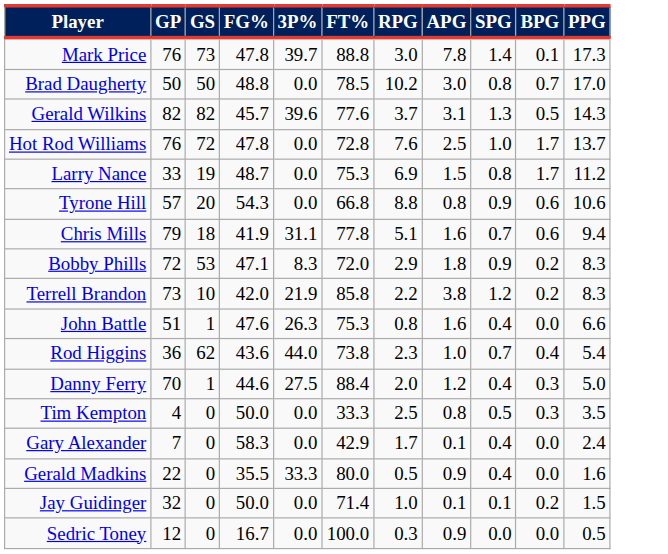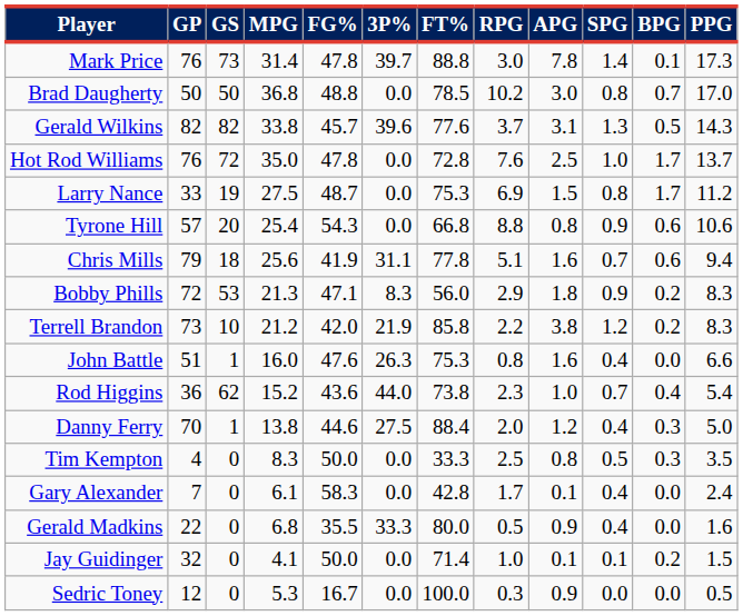 <table class="wikitable sortable" style="text-align:right;">
 <tr>
 <th style="background:#00205B; color:#FFFFFF; border-top:#E03C31 3px solid; border-bottom:#E03C31 3px solid;">Player</th>
 <th style="background:#00205B; color:#FFFFFF; border-top:#E03C31 3px solid; border-bottom:#E03C31 3px solid;">GP</th>
 <th style="background:#00205B; color:#FFFFFF; border-top:#E03C31 3px solid; border-bottom:#E03C31 3px solid;">GS</th>
+<th style="background:#00205B; color:#FFFFFF; border-top:#E03C31 3px solid; border-bottom:#E03C31 3px solid;">MPG</th>
 <th style="background:#00205B; color:#FFFFFF; border-top:#E03C31 3px solid; border-bottom:#E03C31 3px solid;">FG%</th>
 <th style="background:#00205B; color:#FFFFFF; border-top:#E03C31 3px solid; border-bottom:#E03C31 3px solid;">3P%</th>
 <th style="background:#00205B; color:#FFFFFF; border-top:#E03C31 3px solid; border-bottom:#E03C31 3px solid;">FT%</th>
 <th style="background:#00205B; color:#FFFFFF; border-top:#E03C31 3px solid; border-bottom:#E03C31 3px solid;">RPG</th>
 <th style="background:#00205B; color:#FFFFFF; border-top:#E03C31 3px solid; border-bottom:#E03C31 3px solid;">APG</th>
 <th style="background:#00205B; color:#FFFFFF; border-top:#E03C31 3px solid; border-bottom:#E03C31 3px solid;">SPG</th>
 <th style="background:#00205B; color:#FFFFFF; border-top:#E03C31 3px solid; border-bottom:#E03C31 3px solid;">BPG</th>
 <th style="background:#00205B; color:#FFFFFF; border-top:#E03C31 3px solid; border-bottom:#E03C31 3px solid;">PPG</th>
 </tr>
 <tr>
 <td><a href='#'>Mark Price</a></td>
 <td>76</td>
 <td>73</td>
+<td>31.4</td>
 <td>47.8</td>
 <td>39.7</td>
 <td>88.8</td>
 <td>3.0</td>
 <td>7.8</td>
 <td>1.4</td>
 <td>0.1</td>
 <td>17.3</td>
 </tr>
 <tr>
 <td><a href='#'>Brad Daugherty</a></td>
 <td>50</td>
 <td>50</td>
+<td>36.8</td>
 <td>48.8</td>
 <td>0.0</td>
 <td>78.5</td>
 <td>10.2</td>
 <td>3.0</td>
 <td>0.8</td>
 <td>0.7</td>
 <td>17.0</td>
 </tr>
 <tr>
 <td><a href='#'>Gerald Wilkins</a></td>
 <td>82</td>
 <td>82</td>
+<td>33.8</td>
 <td>45.7</td>
 <td>39.6</td>
 <td>77.6</td>
 <td>3.7</td>
 <td>3.1</td>
 <td>1.3</td>
 <td>0.5</td>
 <td>14.3</td>
 </tr>
 <tr>
 <td><a href='#'>Hot Rod Williams</a></td>
 <td>76</td>
 <td>72</td>
+<td>35.0</td>
 <td>47.8</td>
 <td>0.0</td>
 <td>72.8</td>
 <td>7.6</td>
 <td>2.5</td>
 <td>1.0</td>
 <td>1.7</td>
 <td>13.7</td>
 </tr>
 <tr>
 <td><a href='#'>Larry Nance</a></td>
 <td>33</td>
 <td>19</td>
+<td>27.5</td>
 <td>48.7</td>
 <td>0.0</td>
 <td>75.3</td>
 <td>6.9</td>
 <td>1.5</td>
 <td>0.8</td>
 <td>1.7</td>
 <td>11.2</td>
 </tr>
 <tr>
 <td><a href='#'>Tyrone Hill</a></td>
 <td>57</td>
 <td>20</td>
+<td>25.4</td>
 <td>54.3</td>
 <td>0.0</td>
 <td>66.8</td>
 <td>8.8</td>
 <td>0.8</td>
 <td>0.9</td>
 <td>0.6</td>
 <td>10.6</td>
 </tr>
 <tr>
 <td><a href='#'>Chris Mills</a></td>
 <td>79</td>
 <td>18</td>
+<td>25.6</td>
 <td>41.9</td>
 <td>31.1</td>
 <td>77.8</td>
 <td>5.1</td>
 <td>1.6</td>
 <td>0.7</td>
 <td>0.6</td>
 <td>9.4</td>
 </tr>
 <tr>
 <td><a href='#'>Bobby Phills</a></td>
 <td>72</td>
 <td>53</td>
+<td>21.3</td>
 <td>47.1</td>
 <td>8.3</td>
-<td>72.0</td>
+<td>56.0</td>
 <td>2.9</td>
 <td>1.8</td>
 <td>0.9</td>
 <td>0.2</td>
 <td>8.3</td>
 </tr>
 <tr>
 <td><a href='#'>Terrell Brandon</a></td>
 <td>73</td>
 <td>10</td>
+<td>21.2</td>
 <td>42.0</td>
 <td>21.9</td>
 <td>85.8</td>
 <td>2.2</td>
 <td>3.8</td>
 <td>1.2</td>
 <td>0.2</td>
 <td>8.3</td>
 </tr>
 <tr>
 <td><a href='#'>John Battle</a></td>
 <td>51</td>
 <td>1</td>
+<td>16.0</td>
 <td>47.6</td>
 <td>26.3</td>
 <td>75.3</td>
 <td>0.8</td>
 <td>1.6</td>
 <td>0.4</td>
 <td>0.0</td>
 <td>6.6</td>
 </tr>
 <tr>
 <td><a href='#'>Rod Higgins</a></td>
 <td>36</td>
 <td>62</td>
+<td>15.2</td>
 <td>43.6</td>
 <td>44.0</td>
 <td>73.8</td>
 <td>2.3</td>
 <td>1.0</td>
 <td>0.7</td>
 <td>0.4</td>
 <td>5.4</td>
 </tr>
 <tr>
 <td><a href='#'>Danny Ferry</a></td>
 <td>70</td>
 <td>1</td>
+<td>13.8</td>
 <td>44.6</td>
 <td>27.5</td>
 <td>88.4</td>
 <td>2.0</td>
 <td>1.2</td>
 <td>0.4</td>
 <td>0.3</td>
 <td>5.0</td>
 </tr>
 <tr>
 <td><a href='#'>Tim Kempton</a></td>
 <td>4</td>
 <td>0</td>
+<td>8.3</td>
 <td>50.0</td>
 <td>0.0</td>
 <td>33.3</td>
 <td>2.5</td>
 <td>0.8</td>
 <td>0.5</td>
 <td>0.3</td>
 <td>3.5</td>
 </tr>
 <tr>
 <td><a href='#'>Gary Alexander</a></td>
 <td>7</td>
 <td>0</td>
+<td>6.1</td>
 <td>58.3</td>
 <td>0.0</td>
-<td>42.9</td>
+<td>42.8</td>
 <td>1.7</td>
 <td>0.1</td>
 <td>0.4</td>
 <td>0.0</td>
 <td>2.4</td>
 </tr>
 <tr>
 <td><a href='#'>Gerald Madkins</a></td>
 <td>22</td>
 <td>0</td>
+<td>6.8</td>
 <td>35.5</td>
 <td>33.3</td>
 <td>80.0</td>
 <td>0.5</td>
 <td>0.9</td>
 <td>0.4</td>
 <td>0.0</td>
 <td>1.6</td>
 </tr>
 <tr>
 <td><a href='#'>Jay Guidinger</a></td>
 <td>32</td>
 <td>0</td>
+<td>4.1</td>
 <td>50.0</td>
 <td>0.0</td>
 <td>71.4</td>
 <td>1.0</td>
 <td>0.1</td>
 <td>0.1</td>
 <td>0.2</td>
 <td>1.5</td>
 </tr>
 <tr>
 <td><a href='#'>Sedric Toney</a></td>
 <td>12</td>
 <td>0</td>
+<td>5.3</td>
 <td>16.7</td>
 <td>0.0</td>
 <td>100.0</td>
 <td>0.3</td>
 <td>0.9</td>
 <td>0.0</td>
 <td>0.0</td>
 <td>0.5</td>
 </tr>
 </table>
